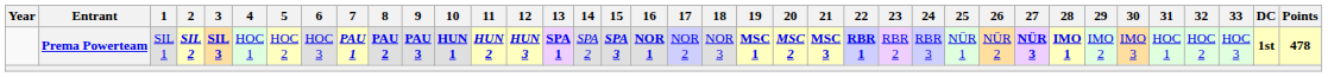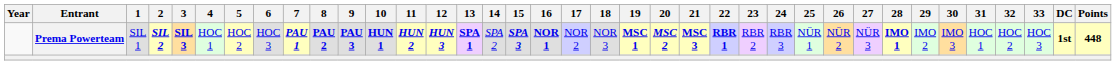 <table class="wikitable" style="text-align:center; font-size:85%">
 <tr>
 <th>Year</th>
 <th>Entrant</th>
 <th>1</th>
 <th>2</th>
 <th>3</th>
 <th>4</th>
 <th>5</th>
 <th>6</th>
 <th>7</th>
 <th>8</th>
 <th>9</th>
 <th>10</th>
 <th>11</th>
 <th>12</th>
 <th>13</th>
 <th>14</th>
 <th>15</th>
 <th>16</th>
 <th>17</th>
 <th>18</th>
 <th>19</th>
 <th>20</th>
 <th>21</th>
 <th>22</th>
 <th>23</th>
 <th>24</th>
 <th>25</th>
 <th>26</th>
 <th>27</th>
 <th>28</th>
 <th>29</th>
 <th>30</th>
 <th>31</th>
 <th>32</th>
 <th>33</th>
 <th>DC</th>
 <th>Points</th>
 </tr>
 <tr>
 <td id=2014R></td>
 <th nowrap><a href='#'>Prema Powerteam</a></th>
 <td style="background:#DFDFDF;"><a href='#'>SIL<br>1</a><br></td>
 <td style="background:#FFFFBF;"><strong><em><a href='#'>SIL<br>2</a><br></em></strong></td>
 <td style="background:#FFDF9F;"><strong><a href='#'>SIL<br>3</a><br></strong></td>
 <td style="background:#DFFFDF;"><a href='#'>HOC<br>1</a><br></td>
 <td style="background:#FFFFBF;"><a href='#'>HOC<br>2</a><br></td>
 <td style="background:#DFDFDF;"><a href='#'>HOC<br>3</a><br></td>
 <td style="background:#FFFFBF;"><strong><em><a href='#'>PAU<br>1</a><br></em></strong></td>
 <td style="background:#DFDFDF;"><strong><a href='#'>PAU<br>2</a><br></strong></td>
 <td style="background:#DFDFDF;"><strong><a href='#'>PAU<br>3</a><br></strong></td>
 <td style="background:#DFDFDF;"><strong><a href='#'>HUN<br>1</a><br></strong></td>
 <td style="background:#FFFFBF;"><strong><em><a href='#'>HUN<br>2</a><br></em></strong></td>
 <td style="background:#FFFFBF;"><strong><em><a href='#'>HUN<br>3</a><br></em></strong></td>
 <td style="background:#EFCFFF;"><strong><a href='#'>SPA<br>1</a><br></strong></td>
 <td style="background:#DFDFDF;"><em><a href='#'>SPA<br>2</a><br></em></td>
 <td style="background:#DFDFDF;"><strong><em><a href='#'>SPA<br>3</a><br></em></strong></td>
 <td style="background:#DFDFDF;"><strong><a href='#'>NOR<br>1</a><br></strong></td>
 <td style="background:#CFCFFF;"><a href='#'>NOR<br>2</a><br></td>
 <td style="background:#DFDFDF;"><a href='#'>NOR<br>3</a><br></td>
 <td style="background:#FFFFBF;"><strong><a href='#'>MSC<br>1</a><br></strong></td>
 <td style="background:#FFFFBF;"><strong><em><a href='#'>MSC<br>2</a><br></em></strong></td>
 <td style="background:#FFFFBF;"><strong><a href='#'>MSC<br>3</a><br></strong></td>
 <td style="background:#CFCFFF;"><strong><a href='#'>RBR<br>1</a></strong><br></td>
 <td style="background:#EFCFFF;"><a href='#'>RBR<br>2</a><br></td>
 <td style="background:#CFCFFF;"><a href='#'>RBR<br>3</a><br></td>
 <td style="background:#DFFFDF;"><a href='#'>NÜR<br>1</a><br></td>
 <td style="background:#FFDF9F;"><a href='#'>NÜR<br>2</a><br></td>
-<td style="background:#EFCFFF;"><strong><a href='#'>NÜR<br>3</a><br></strong></td>
+<td style="background:#EFCFFF;"><a href='#'>NÜR<br>3</a><br></td>
 <td style="background:#FFFFBF;"><strong><a href='#'>IMO<br>1</a></strong><br></td>
 <td style="background:#DFFFDF;"><a href='#'>IMO<br>2</a><br></td>
 <td style="background:#FFDF9F;"><a href='#'>IMO<br>3</a><br></td>
 <td style="background:#DFFFDF;"><a href='#'>HOC<br>1</a><br></td>
 <td style="background:#DFFFDF;"><a href='#'>HOC<br>2</a><br></td>
 <td style="background:#DFFFDF;"><a href='#'>HOC<br>3</a><br></td>
 <th style="background:#FFFFBF;">1st</th>
-<th style="background:#FFFFBF;">478</th>
+<th style="background:#FFFFBF;">448</th>
 </tr>
 <tr>
 <th colspan="37"></th>
 </tr>
 </table>
